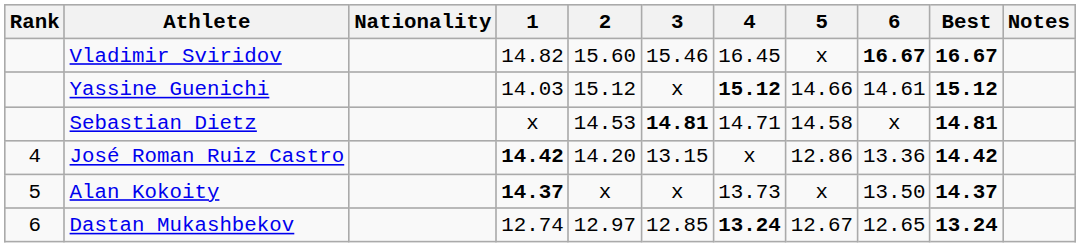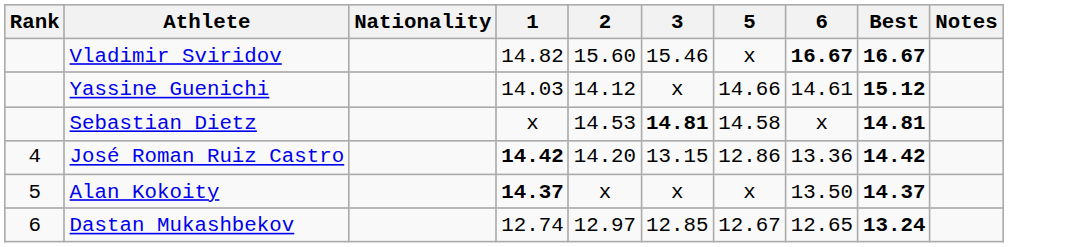 <table class="wikitable sortable" style="text-align:center">
 <tr>
 <th>Rank</th>
 <th>Athlete</th>
 <th>Nationality</th>
 <th>1</th>
 <th>2</th>
 <th>3</th>
-<th>4</th>
 <th>5</th>
 <th>6</th>
 <th>Best</th>
 <th>Notes</th>
 </tr>
 <tr>
 <td></td>
 <td style="text-align:left;"><a href='#'>Vladimir Sviridov</a></td>
 <td style="text-align:left;"></td>
 <td>14.82</td>
 <td>15.60</td>
 <td>15.46</td>
-<td>16.45</td>
 <td>x</td>
 <td><strong>16.67</strong></td>
 <td><strong>16.67</strong></td>
 <td><strong></strong></td>
 </tr>
 <tr>
 <td></td>
 <td style="text-align:left;"><a href='#'>Yassine Guenichi</a></td>
 <td style="text-align:left;"></td>
 <td>14.03</td>
-<td>15.12</td>
+<td>14.12</td>
 <td>x</td>
-<td><strong>15.12</strong></td>
 <td>14.66</td>
 <td>14.61</td>
 <td><strong>15.12</strong></td>
 <td></td>
 </tr>
 <tr>
 <td></td>
 <td style="text-align:left;"><a href='#'>Sebastian Dietz</a></td>
 <td style="text-align:left;"></td>
 <td>x</td>
 <td>14.53</td>
 <td><strong>14.81</strong></td>
-<td>14.71</td>
 <td>14.58</td>
 <td>x</td>
 <td><strong>14.81</strong></td>
 <td></td>
 </tr>
 <tr>
 <td>4</td>
 <td style="text-align:left;"><a href='#'>José Roman Ruiz Castro</a></td>
 <td style="text-align:left;"></td>
 <td><strong>14.42</strong></td>
 <td>14.20</td>
 <td>13.15</td>
-<td>x</td>
 <td>12.86</td>
 <td>13.36</td>
 <td><strong>14.42</strong></td>
 <td></td>
 </tr>
 <tr>
 <td>5</td>
 <td style="text-align:left;"><a href='#'>Alan Kokoity</a></td>
 <td style="text-align:left;"></td>
 <td><strong>14.37</strong></td>
 <td>x</td>
 <td>x</td>
-<td>13.73</td>
 <td>x</td>
 <td>13.50</td>
 <td><strong>14.37</strong></td>
 <td></td>
 </tr>
 <tr>
 <td>6</td>
 <td style="text-align:left;"><a href='#'>Dastan Mukashbekov</a></td>
 <td style="text-align:left;"></td>
 <td>12.74</td>
 <td>12.97</td>
 <td>12.85</td>
-<td><strong>13.24</strong></td>
 <td>12.67</td>
 <td>12.65</td>
 <td><strong>13.24</strong></td>
 <td></td>
 </tr>
 </table>
